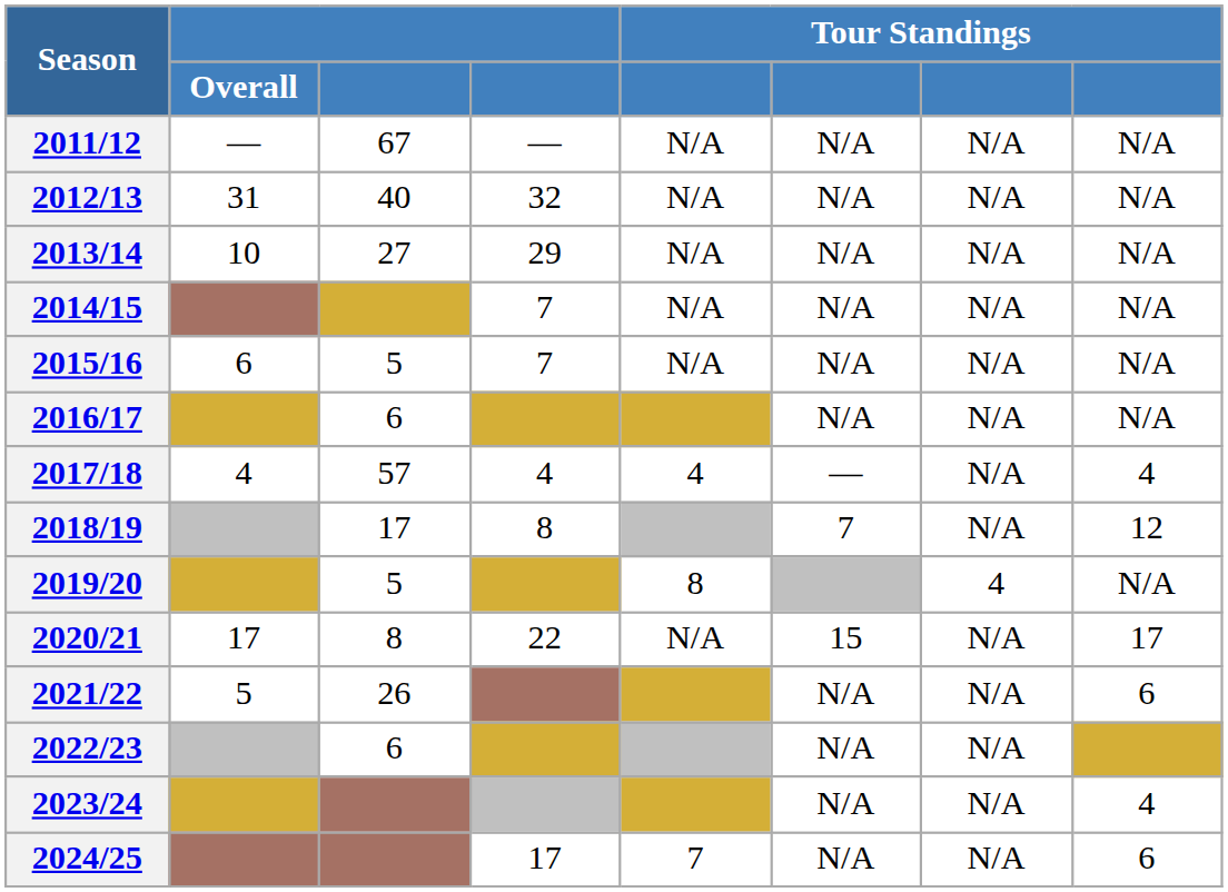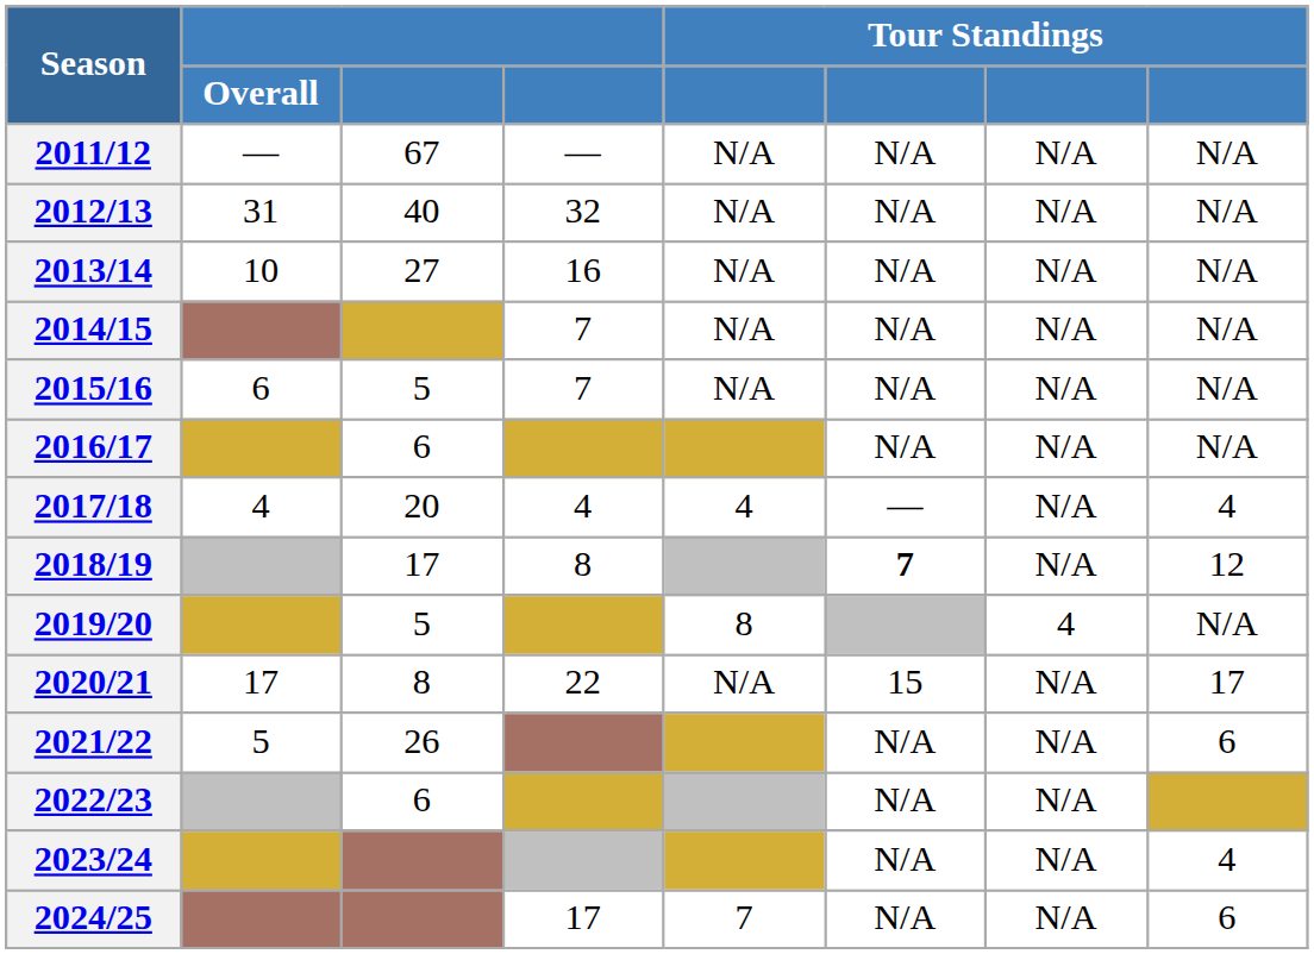 <table class="wikitable" style="font-size:86%; text-align:center; border:grey solid 1px; border-collapse:collapse; background:#ffffff;">
 <tr>
 <th style="background-color:#369; color:white; width:60px;" rowspan="2"> Season </th>
 <th style="background-color:#4180be; color:white;" colspan="3"></th>
 <th style="background-color:#4180be; color:white;" colspan="4">Tour Standings</th>
 </tr>
 <tr>
 <th style="background-color:#4180be; color:white; width:55px;">Overall</th>
 <th style="background-color:#4180be; color:white; width:55px;"></th>
 <th style="background-color:#4180be; color:white; width:55px;"></th>
 <th style="background-color:#4180be; color:white; width:55px;"></th>
 <th style="background-color:#4180be; color:white; width:55px;"></th>
 <th style="background-color:#4180be; color:white; width:55px;"></th>
 <th style="background-color:#4180be; color:white; width:55px;"></th>
 </tr>
 <tr>
 <th scope=row align=center><a href='#'>2011/12</a></th>
 <td align=center>—</td>
 <td align=center>67</td>
 <td align=center>—</td>
 <td align=center>N/A</td>
 <td align=center>N/A</td>
 <td align=center>N/A</td>
 <td align=center>N/A</td>
 </tr>
 <tr>
 <th scope=row align=center><a href='#'>2012/13</a></th>
 <td align=center>31</td>
 <td align=center>40</td>
 <td align=center>32</td>
 <td align=center>N/A</td>
 <td align=center>N/A</td>
 <td align=center>N/A</td>
 <td align=center>N/A</td>
 </tr>
 <tr>
 <th scope=row align=center><a href='#'>2013/14</a></th>
 <td align=center>10</td>
 <td align=center>27</td>
-<td align=center>29</td>
+<td align=center>16</td>
 <td align=center>N/A</td>
 <td align=center>N/A</td>
 <td align=center>N/A</td>
 <td align=center>N/A</td>
 </tr>
 <tr>
 <th scope=row align=center><a href='#'>2014/15</a></th>
 <td align=center bgcolor=#A57164></td>
 <td align=center bgcolor=#D4AF37></td>
 <td align=center>7</td>
 <td align=center>N/A</td>
 <td align=center>N/A</td>
 <td align=center>N/A</td>
 <td align=center>N/A</td>
 </tr>
 <tr>
 <th scope=row align=center><a href='#'>2015/16</a></th>
 <td align=center>6</td>
 <td align=center>5</td>
 <td align=center>7</td>
 <td align=center>N/A</td>
 <td align=center>N/A</td>
 <td align=center>N/A</td>
 <td align=center>N/A</td>
 </tr>
 <tr>
 <th scope=row align=center><a href='#'>2016/17</a></th>
 <td align=center bgcolor=#D4AF37></td>
 <td align=center>6</td>
 <td align=center bgcolor=#D4AF37></td>
 <td align=center bgcolor=#D4AF37></td>
 <td align=center>N/A</td>
 <td align=center>N/A</td>
 <td align=center>N/A</td>
 </tr>
 <tr>
 <th scope=row align=center><a href='#'>2017/18</a></th>
 <td align=center>4</td>
-<td align="center">57</td>
+<td align="center">20</td>
 <td align=center>4</td>
 <td align=center>4</td>
 <td align=center>—</td>
 <td align=center>N/A</td>
 <td align=center>4</td>
 </tr>
 <tr>
 <th scope=row align=center><a href='#'>2018/19</a></th>
 <td align=center bgcolor=silver></td>
 <td align=center>17</td>
 <td align=center>8</td>
 <td align=center bgcolor=silver></td>
-<td align=center>7</td>
+<td align=center><strong>7</strong></td>
 <td align=center>N/A</td>
 <td align=center>12</td>
 </tr>
 <tr>
 <th scope=row align=center><a href='#'>2019/20</a></th>
 <td align=center bgcolor=#D4AF37></td>
 <td align=center>5</td>
 <td align=center bgcolor=#D4AF37></td>
 <td align=center>8</td>
 <td align=center bgcolor=silver></td>
 <td align=center>4</td>
 <td align=center>N/A</td>
 </tr>
 <tr>
 <th scope=row align=center><a href='#'>2020/21</a></th>
 <td align=center>17</td>
 <td align=center>8</td>
 <td align=center>22</td>
 <td align=center>N/A</td>
 <td align=center>15</td>
 <td align=center>N/A</td>
 <td align=center>17</td>
 </tr>
 <tr>
 <th scope=row align=center><a href='#'>2021/22</a></th>
 <td align=center>5</td>
 <td align=center>26</td>
 <td align=center bgcolor=#A57164></td>
 <td align=center bgcolor=#D4AF37></td>
 <td align=center>N/A</td>
 <td align=center>N/A</td>
 <td align=center>6</td>
 </tr>
 <tr>
 <th scope=row align=center><a href='#'>2022/23</a></th>
 <td align=center bgcolor=silver></td>
 <td align=center>6</td>
 <td align=center bgcolor=#D4AF37></td>
 <td align=center bgcolor=silver></td>
 <td align=center>N/A</td>
 <td align=center>N/A</td>
 <td align=center bgcolor=#D4AF37></td>
 </tr>
 <tr>
 <th scope=row align=center><a href='#'>2023/24</a></th>
 <td align=center bgcolor=#D4AF37></td>
 <td align=center bgcolor=#A57164></td>
 <td align=center bgcolor=silver></td>
 <td align=center bgcolor=#D4AF37></td>
 <td align=center>N/A</td>
 <td align=center>N/A</td>
 <td align=center>4</td>
 </tr>
 <tr>
 <th scope=row align=center><a href='#'>2024/25</a></th>
 <td align=center bgcolor=#A57164></td>
 <td align=center bgcolor=#A57164></td>
 <td align=center>17</td>
 <td align=center>7</td>
 <td align=center>N/A</td>
 <td align=center>N/A</td>
 <td align=center>6</td>
 </tr>
 </table>
